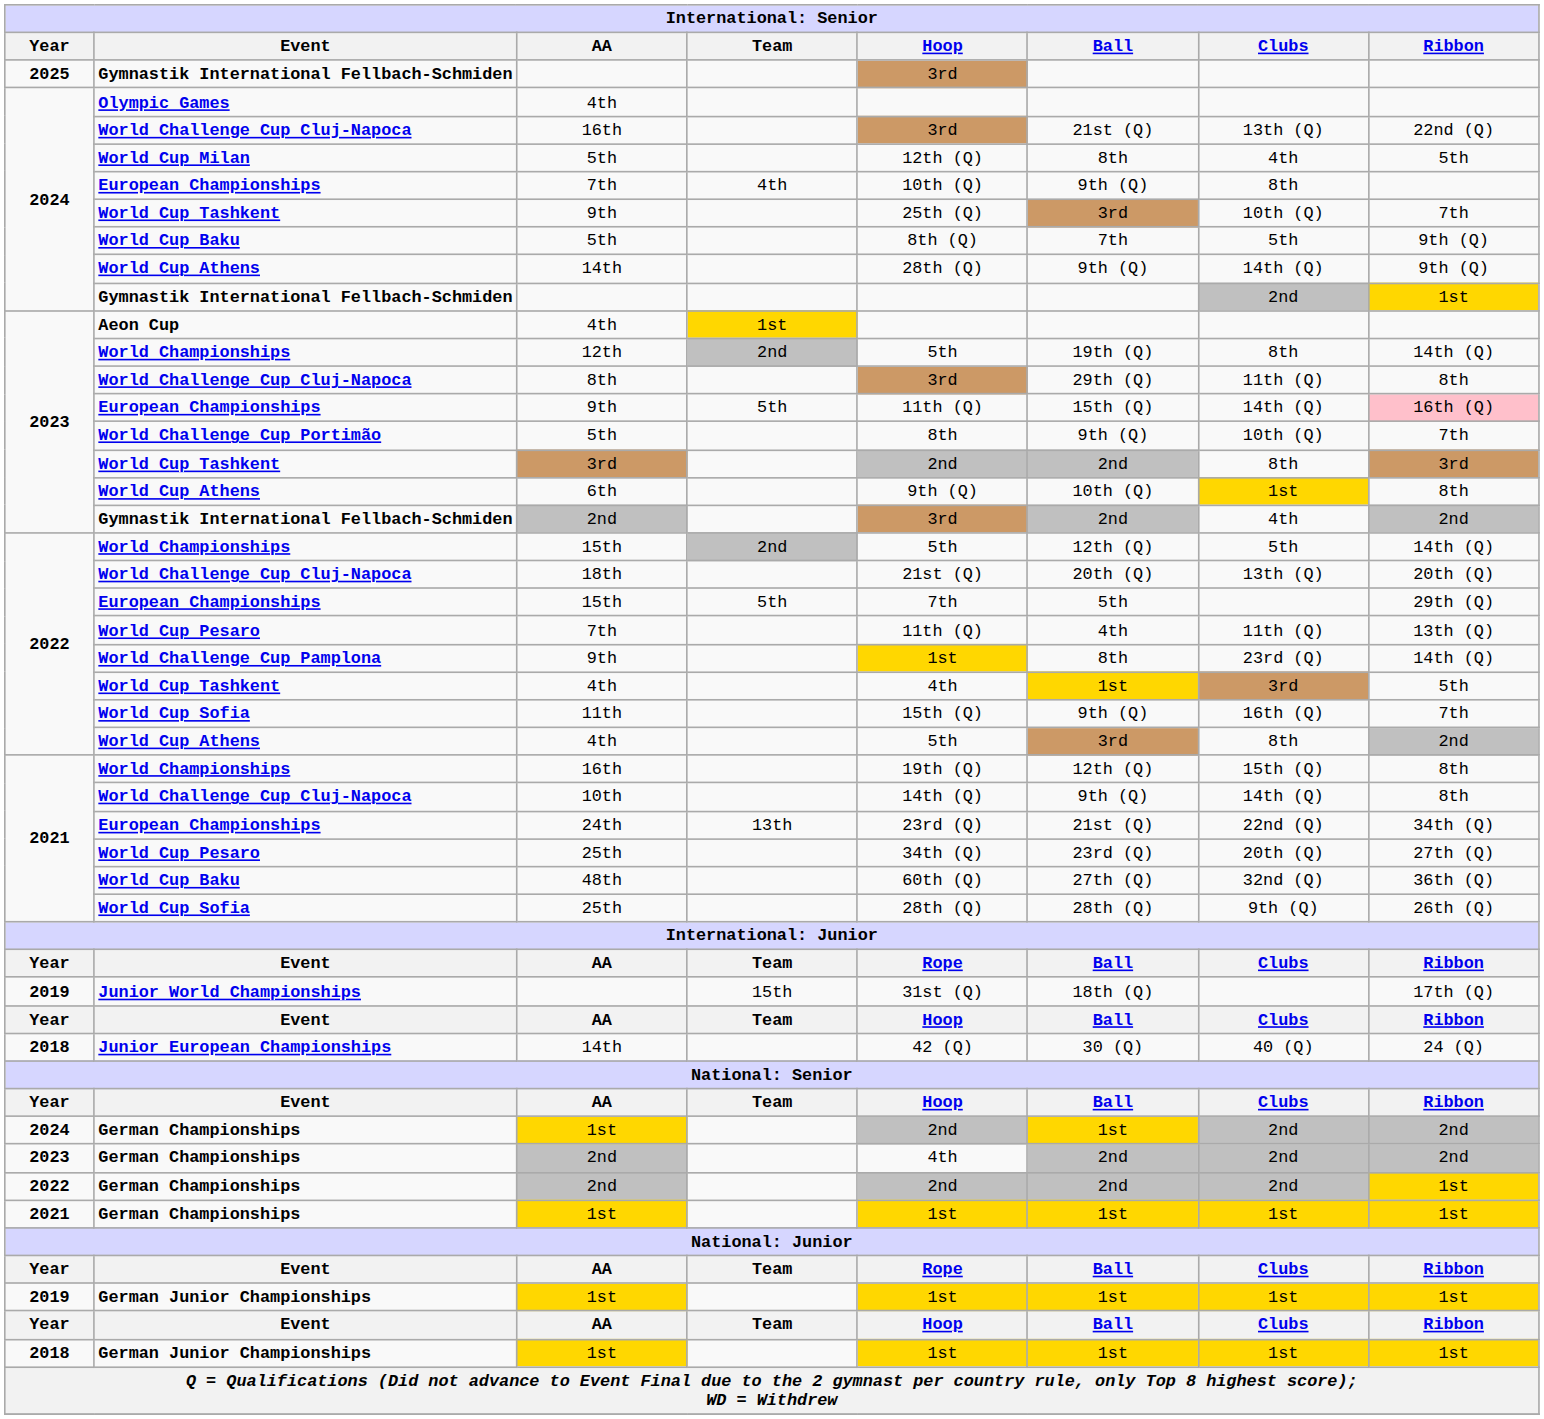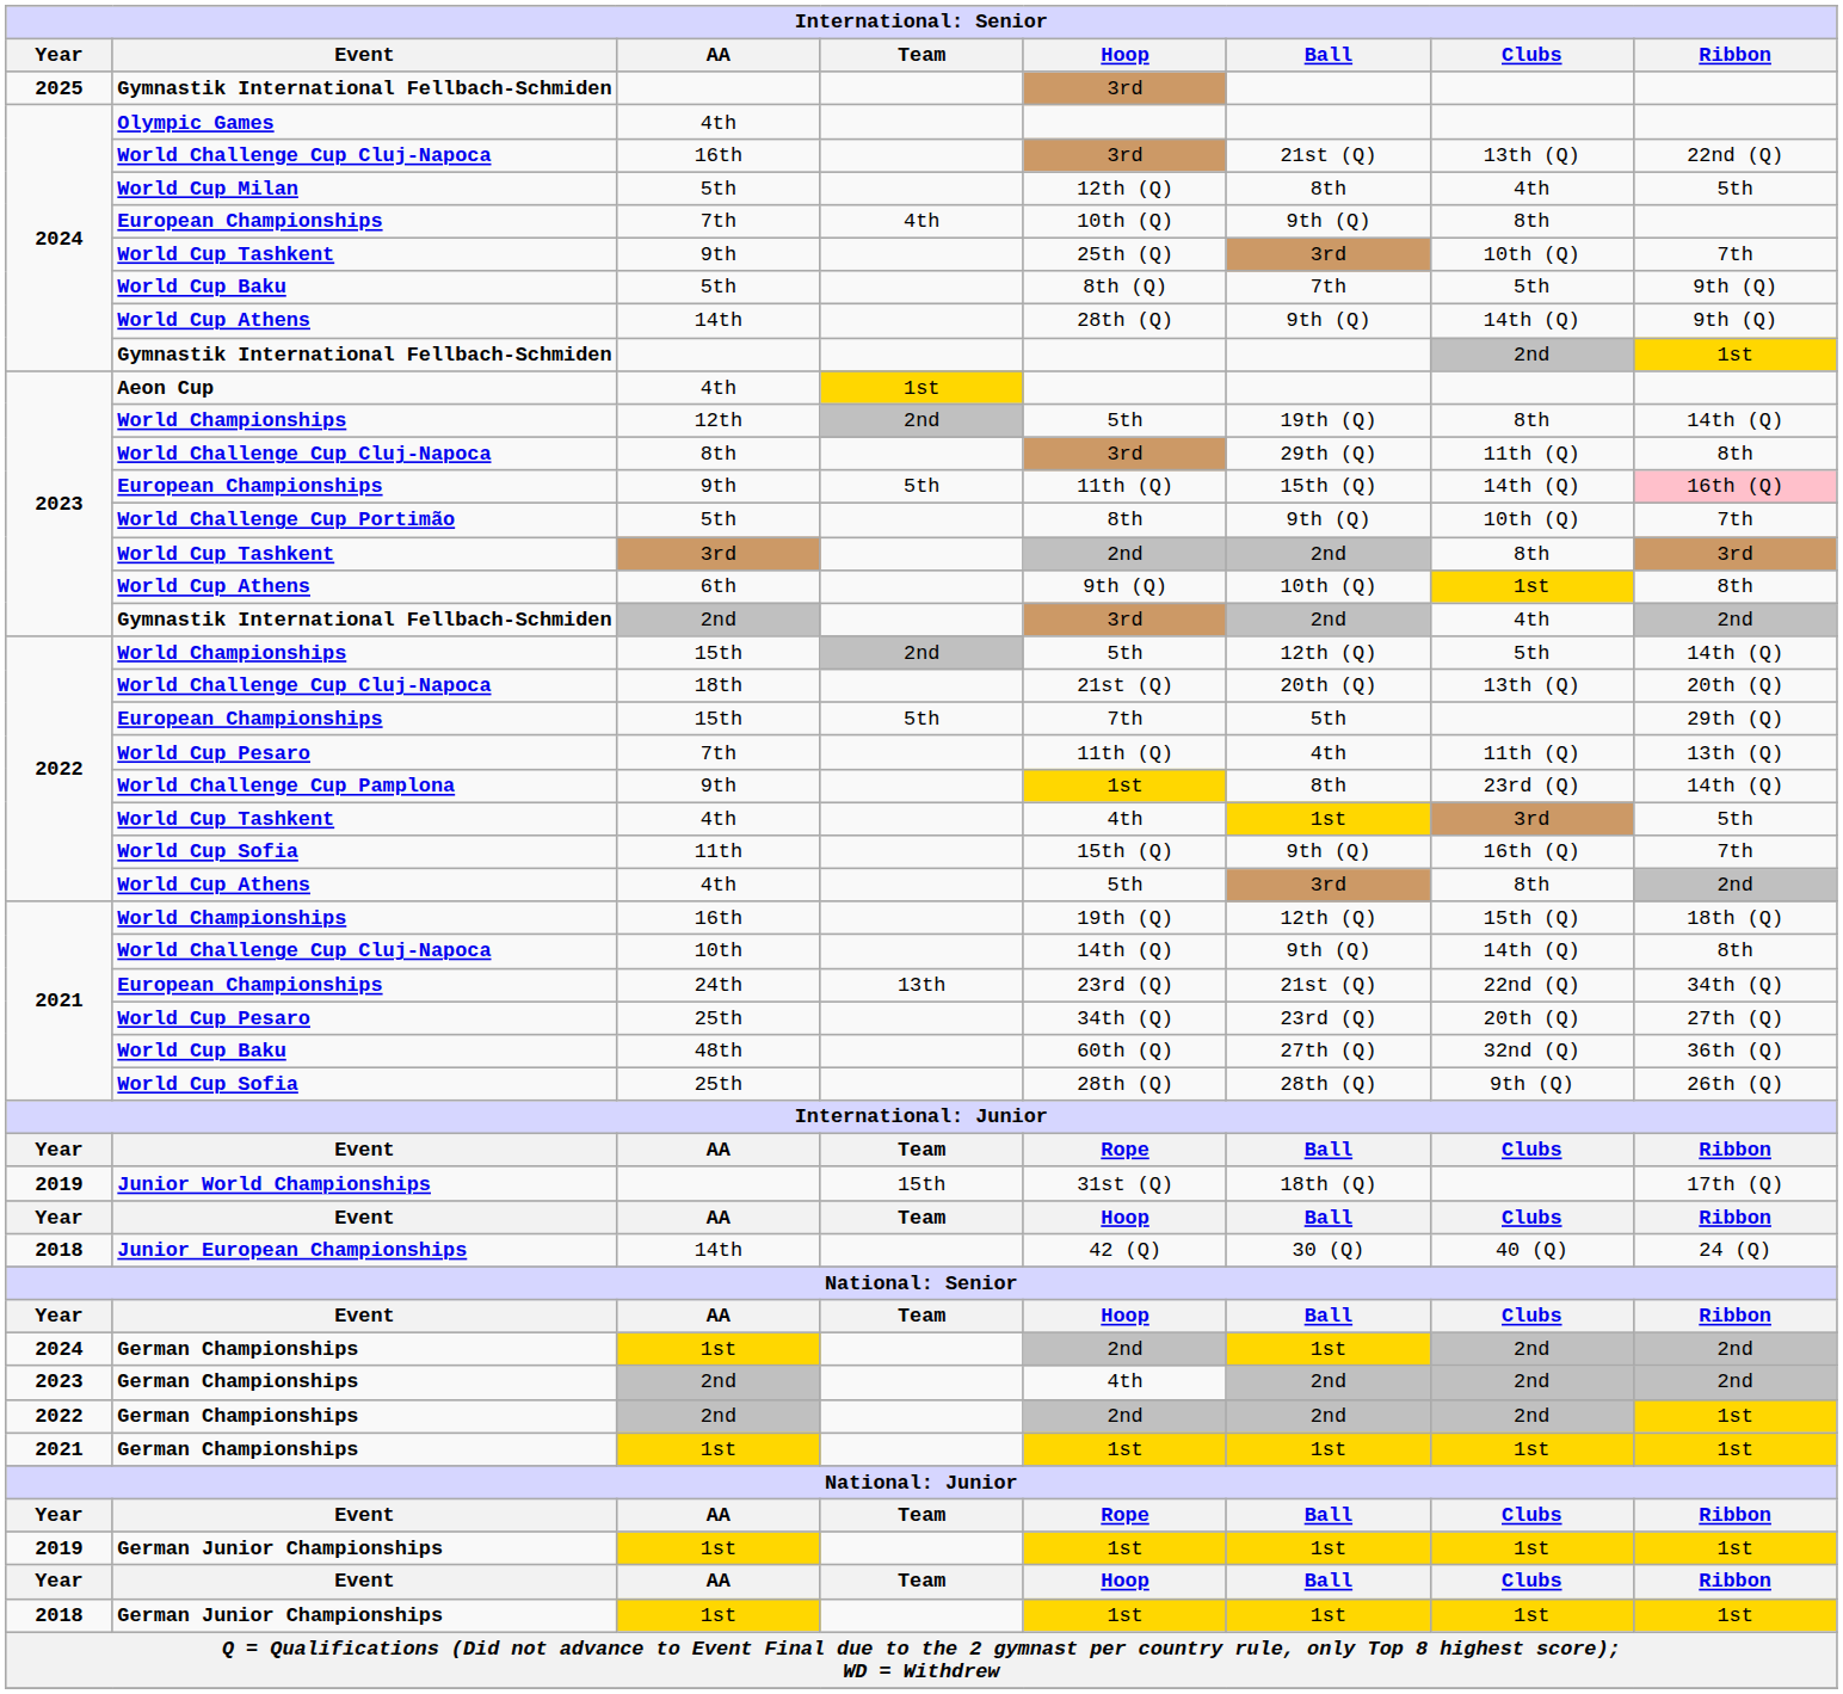 <table class="wikitable" style="text-align:center; font-size: 80%;">
 <tr>
 <th align=center colspan=8 style="background-color: #D6D6FF; "><strong>International: Senior</strong></th>
 </tr>
 <tr>
 <th>Year</th>
 <th>Event</th>
 <th width=100px>AA</th>
 <th width=100px>Team</th>
 <th width=100px><a href='#'>Hoop</a></th>
 <th width=100px><a href='#'>Ball</a></th>
 <th width=100px><a href='#'>Clubs</a></th>
 <th width=100px><a href='#'>Ribbon</a></th>
 </tr>
 <tr>
 <td rowspan=><strong>2025</strong></td>
 <td align=left><strong>Gymnastik International Fellbach-Schmiden</strong></td>
 <td></td>
 <td></td>
 <td bgcolor="CC9966">3rd</td>
 <td></td>
 <td></td>
 <td></td>
 </tr>
 <tr>
 <td width="50" rowspan=8><strong>2024</strong></td>
 <td align=left><strong><a href='#'>Olympic Games</a></strong></td>
 <td>4th</td>
 <td></td>
 <td></td>
 <td></td>
 <td></td>
 <td></td>
 </tr>
 <tr>
 <td align=left><a href='#'><strong>World Challenge Cup Cluj-Napoca</strong></a></td>
 <td>16th</td>
 <td></td>
 <td bgcolor="CC9966">3rd</td>
 <td>21st (Q)</td>
 <td>13th (Q)</td>
 <td>22nd (Q)</td>
 </tr>
 <tr>
 <td align=left><a href='#'><strong>World Cup Milan</strong></a></td>
 <td>5th</td>
 <td></td>
 <td>12th (Q)</td>
 <td>8th</td>
 <td>4th</td>
 <td>5th</td>
 </tr>
 <tr>
 <td align=left><a href='#'><strong>European Championships</strong></a></td>
 <td>7th</td>
 <td>4th</td>
 <td>10th (Q)</td>
 <td>9th (Q)</td>
 <td>8th</td>
 <td></td>
 </tr>
 <tr>
 <td align=left><a href='#'><strong>World Cup Tashkent</strong></a></td>
 <td>9th</td>
 <td></td>
 <td>25th (Q)</td>
 <td bgcolor="CC9966">3rd</td>
 <td>10th (Q)</td>
 <td>7th</td>
 </tr>
 <tr>
 <td align=left><a href='#'><strong>World Cup Baku</strong></a></td>
 <td>5th</td>
 <td></td>
 <td>8th (Q)</td>
 <td>7th</td>
 <td>5th</td>
 <td>9th (Q)</td>
 </tr>
 <tr>
 <td align=left><a href='#'><strong>World Cup Athens</strong></a></td>
 <td>14th</td>
 <td></td>
 <td>28th (Q)</td>
 <td>9th (Q)</td>
 <td>14th (Q)</td>
 <td>9th (Q)</td>
 </tr>
 <tr>
 <td align=left><strong>Gymnastik International Fellbach-Schmiden</strong></td>
 <td></td>
 <td></td>
 <td></td>
 <td></td>
 <td bgcolor="silver">2nd</td>
 <td bgcolor="gold">1st</td>
 </tr>
 <tr>
 <td rowspan=8><strong>2023</strong></td>
 <td align=left><strong>Aeon Cup</strong></td>
 <td>4th</td>
 <td bgcolor="gold">1st</td>
 <td></td>
 <td></td>
 <td></td>
 <td></td>
 </tr>
 <tr>
 <td align="left"><a href='#'><strong>World Championships</strong></a></td>
 <td>12th</td>
 <td bgcolor="silver">2nd</td>
 <td>5th</td>
 <td>19th (Q)</td>
 <td>8th</td>
 <td>14th (Q)</td>
 </tr>
 <tr>
 <td align=left><strong><a href='#'>World Challenge Cup Cluj-Napoca</a></strong></td>
 <td>8th</td>
 <td></td>
 <td bgcolor="CC9966">3rd</td>
 <td>29th (Q)</td>
 <td>11th (Q)</td>
 <td>8th</td>
 </tr>
 <tr>
 <td align=left><a href='#'><strong>European Championships</strong></a></td>
 <td>9th</td>
 <td>5th</td>
 <td>11th (Q)</td>
 <td>15th (Q)</td>
 <td>14th (Q)</td>
 <td style="background: pink;">16th (Q)</td>
 </tr>
 <tr>
 <td align=left><a href='#'><strong>World Challenge Cup Portimão</strong></a></td>
 <td>5th</td>
 <td></td>
 <td>8th</td>
 <td>9th (Q)</td>
 <td>10th (Q)</td>
 <td>7th</td>
 </tr>
 <tr>
 <td align=left><a href='#'><strong>World Cup Tashkent</strong></a></td>
 <td bgcolor="CC9966">3rd</td>
 <td></td>
 <td bgcolor="silver">2nd</td>
 <td bgcolor="silver">2nd</td>
 <td>8th</td>
 <td bgcolor="CC9966">3rd</td>
 </tr>
 <tr>
 <td align=left><a href='#'><strong>World Cup Athens</strong></a></td>
 <td>6th</td>
 <td></td>
 <td>9th (Q)</td>
 <td>10th (Q)</td>
 <td bgcolor="gold">1st</td>
 <td>8th</td>
 </tr>
 <tr>
 <td align=left><strong>Gymnastik International Fellbach-Schmiden</strong></td>
 <td bgcolor="silver">2nd</td>
 <td></td>
 <td bgcolor="CC9966">3rd</td>
 <td bgcolor="silver">2nd</td>
 <td>4th</td>
 <td bgcolor="silver">2nd</td>
 </tr>
 <tr>
 <td rowspan="8"><strong>2022</strong></td>
 <td align=left><a href='#'><strong>World Championships</strong></a></td>
 <td>15th</td>
 <td bgcolor="silver">2nd</td>
 <td>5th</td>
 <td>12th (Q)</td>
 <td>5th</td>
 <td>14th (Q)</td>
 </tr>
 <tr>
 <td align=left><a href='#'><strong>World Challenge Cup Cluj-Napoca</strong></a></td>
 <td>18th</td>
 <td></td>
 <td>21st (Q)</td>
 <td>20th (Q)</td>
 <td>13th (Q)</td>
 <td>20th (Q)</td>
 </tr>
 <tr>
 <td align=left><a href='#'><strong>European Championships</strong></a></td>
 <td>15th</td>
 <td>5th</td>
 <td>7th</td>
 <td>5th</td>
 <td></td>
 <td>29th (Q)</td>
 </tr>
 <tr>
 <td align=left><a href='#'><strong>World Cup Pesaro</strong></a></td>
 <td>7th</td>
 <td></td>
 <td>11th (Q)</td>
 <td>4th</td>
 <td>11th (Q)</td>
 <td>13th (Q)</td>
 </tr>
 <tr>
 <td align=left><a href='#'><strong>World Challenge Cup Pamplona</strong></a></td>
 <td>9th</td>
 <td></td>
 <td bgcolor="gold">1st</td>
 <td>8th</td>
 <td>23rd (Q)</td>
 <td>14th (Q)</td>
 </tr>
 <tr>
 <td align=left><a href='#'><strong>World Cup Tashkent</strong></a></td>
 <td>4th</td>
 <td></td>
 <td>4th</td>
 <td bgcolor="gold">1st</td>
 <td bgcolor="CC9966">3rd</td>
 <td>5th</td>
 </tr>
 <tr>
 <td align=left><a href='#'><strong>World Cup Sofia</strong></a></td>
 <td>11th</td>
 <td></td>
 <td>15th (Q)</td>
 <td>9th (Q)</td>
 <td>16th (Q)</td>
 <td>7th</td>
 </tr>
 <tr>
 <td align=left><a href='#'><strong>World Cup Athens</strong></a></td>
 <td>4th</td>
 <td></td>
 <td>5th</td>
 <td bgcolor="CC9966">3rd</td>
 <td>8th</td>
 <td bgcolor="silver">2nd</td>
 </tr>
 <tr>
 <td rowspan="6"><strong>2021</strong></td>
 <td align="left"><a href='#'><strong>World Championships</strong></a></td>
 <td>16th</td>
 <td></td>
 <td>19th (Q)</td>
 <td>12th (Q)</td>
 <td>15th (Q)</td>
-<td>8th</td>
+<td>18th (Q)</td>
 </tr>
 <tr>
 <td align=left><a href='#'><strong>World Challenge Cup Cluj-Napoca</strong></a></td>
 <td>10th</td>
 <td></td>
 <td>14th (Q)</td>
 <td>9th (Q)</td>
 <td>14th (Q)</td>
 <td>8th</td>
 </tr>
 <tr>
 <td align=left><a href='#'><strong>European Championships</strong></a></td>
 <td>24th</td>
 <td>13th</td>
 <td>23rd (Q)</td>
 <td>21st (Q)</td>
 <td>22nd (Q)</td>
 <td>34th (Q)</td>
 </tr>
 <tr>
 <td align=left><a href='#'><strong>World Cup Pesaro</strong></a></td>
 <td>25th</td>
 <td></td>
 <td>34th (Q)</td>
 <td>23rd (Q)</td>
 <td>20th (Q)</td>
 <td>27th (Q)</td>
 </tr>
 <tr>
 <td align=left><a href='#'><strong>World Cup Baku</strong></a></td>
 <td>48th</td>
 <td></td>
 <td>60th (Q)</td>
 <td>27th (Q)</td>
 <td>32nd (Q)</td>
 <td>36th (Q)</td>
 </tr>
 <tr>
 <td align=left><a href='#'><strong>World Cup Sofia</strong></a></td>
 <td>25th</td>
 <td></td>
 <td>28th (Q)</td>
 <td>28th (Q)</td>
 <td>9th (Q)</td>
 <td>26th (Q)</td>
 </tr>
 <tr>
 <th align=center colspan=8 style="background-color: #D6D6FF; "><strong>International: Junior</strong></th>
 </tr>
 <tr>
 <th>Year</th>
 <th>Event</th>
 <th width=100px>AA</th>
 <th width=100px>Team</th>
 <th width=100px><a href='#'>Rope</a></th>
 <th width=100px><a href='#'>Ball</a></th>
 <th width=100px><a href='#'>Clubs</a></th>
 <th width=100px><a href='#'>Ribbon</a></th>
 </tr>
 <tr>
 <td rowspan="1" width=50px><strong>2019</strong></td>
 <td align=left><a href='#'><strong>Junior World Championships</strong></a></td>
 <td></td>
 <td>15th</td>
 <td>31st (Q)</td>
 <td>18th (Q)</td>
 <td></td>
 <td>17th (Q)</td>
 </tr>
 <tr>
 <th><strong>Year</strong></th>
 <th><strong>Event</strong></th>
 <th><strong>AA</strong></th>
 <th><strong>Team</strong></th>
 <th><strong><a href='#'>Hoop</a></strong></th>
 <th><a href='#'><strong>Ball</strong></a></th>
 <th><a href='#'><strong>Clubs</strong></a></th>
 <th><a href='#'><strong>Ribbon</strong></a></th>
 </tr>
 <tr>
 <td><strong>2018</strong></td>
 <td align=left><a href='#'><strong>Junior European Championships</strong></a></td>
 <td>14th</td>
 <td></td>
 <td>42 (Q)</td>
 <td>30 (Q)</td>
 <td>40 (Q)</td>
 <td>24 (Q)</td>
 </tr>
 <tr>
 <th colspan="8" align="center" style="background-color: #D6D6FF; "><strong>National: Senior</strong></th>
 </tr>
 <tr>
 <th>Year</th>
 <th>Event</th>
 <th width=100px>AA</th>
 <th width=100px>Team</th>
 <th width=100px><a href='#'>Hoop</a></th>
 <th width=100px><a href='#'>Ball</a></th>
 <th width=100px><a href='#'>Clubs</a></th>
 <th width=100px><a href='#'>Ribbon</a></th>
 </tr>
 <tr>
 <td><strong>2024</strong></td>
 <td align=left><strong>German Championships</strong></td>
 <td bgcolor="gold">1st</td>
 <td></td>
 <td bgcolor="silver">2nd</td>
 <td bgcolor="gold">1st</td>
 <td bgcolor="silver">2nd</td>
 <td bgcolor="silver">2nd</td>
 </tr>
 <tr>
 <td><strong>2023</strong></td>
 <td align=left><strong>German Championships</strong></td>
 <td bgcolor="silver">2nd</td>
 <td></td>
 <td>4th</td>
 <td bgcolor="silver">2nd</td>
 <td bgcolor="silver">2nd</td>
 <td bgcolor="silver">2nd</td>
 </tr>
 <tr>
 <td><strong>2022</strong></td>
 <td align=left><strong>German Championships</strong></td>
 <td bgcolor="silver">2nd</td>
 <td></td>
 <td bgcolor="silver">2nd</td>
 <td bgcolor="silver">2nd</td>
 <td bgcolor="silver">2nd</td>
 <td bgcolor="gold">1st</td>
 </tr>
 <tr>
 <td rowspan="1" width="50px"><strong>2021</strong></td>
 <td align="left"><strong>German Championships</strong></td>
 <td bgcolor="gold">1st</td>
 <td></td>
 <td bgcolor="gold">1st</td>
 <td bgcolor="gold">1st</td>
 <td bgcolor="gold">1st</td>
 <td bgcolor="gold">1st</td>
 </tr>
 <tr>
 <th colspan="8" align="center" style="background-color: #D6D6FF; "><strong>National: Junior</strong></th>
 </tr>
 <tr>
 <th>Year</th>
 <th>Event</th>
 <th>AA</th>
 <th>Team</th>
 <th><a href='#'>Rope</a></th>
 <th><a href='#'>Ball</a></th>
 <th><a href='#'>Clubs</a></th>
 <th><a href='#'>Ribbon</a></th>
 </tr>
 <tr>
 <td><strong>2019</strong></td>
 <td align=left><strong>German Junior Championships</strong></td>
 <td bgcolor="gold">1st</td>
 <td></td>
 <td bgcolor="gold">1st</td>
 <td bgcolor="gold">1st</td>
 <td bgcolor="gold">1st</td>
 <td bgcolor="gold">1st</td>
 </tr>
 <tr>
 <th><strong>Year</strong></th>
 <th><strong>Event</strong></th>
 <th><strong>AA</strong></th>
 <th><strong>Team</strong></th>
 <th><strong><a href='#'>Hoop</a></strong></th>
 <th><a href='#'><strong>Ball</strong></a></th>
 <th><a href='#'><strong>Clubs</strong></a></th>
 <th><a href='#'><strong>Ribbon</strong></a></th>
 </tr>
 <tr>
 <td><strong>2018</strong></td>
 <td align=left><strong>German Junior Championships</strong></td>
 <td bgcolor="gold">1st</td>
 <td></td>
 <td bgcolor="gold">1st</td>
 <td bgcolor="gold">1st</td>
 <td bgcolor="gold">1st</td>
 <td bgcolor="gold">1st</td>
 </tr>
 <tr>
 <th colspan="8" align="center"><em>Q = Qualifications (Did not advance to Event Final due to the 2 gymnast per country rule, only Top 8 highest score);</em> <br><em>WD = Withdrew</em></th>
 </tr>
 <tr>
 </tr>
 </table>
